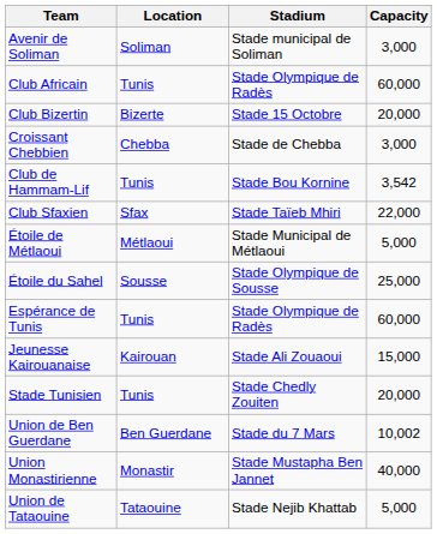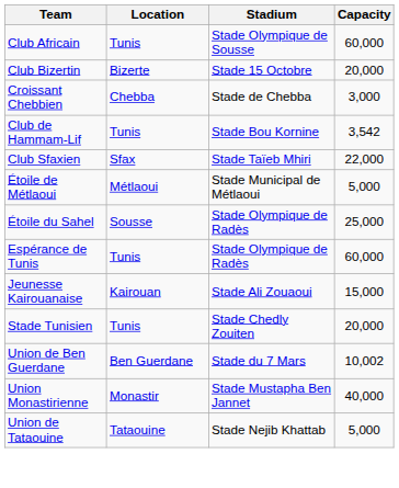 <table class="wikitable sortable">
 <tr>
 <th width="120px">Team</th>
 <th width="120px">Location</th>
 <th width="150px">Stadium</th>
 <th>Capacity</th>
 </tr>
 <tr>
-<td><a href='#'>Avenir de Soliman</a></td>
-<td><a href='#'>Soliman</a></td>
-<td>Stade municipal de Soliman</td>
-<td align="center">3,000</td>
-</tr>
-<tr>
 <td><a href='#'>Club Africain</a></td>
 <td><a href='#'>Tunis</a></td>
-<td><a href='#'>Stade Olympique de Radès</a></td>
+<td><a href='#'>Stade Olympique de Sousse</a></td>
 <td align="center">60,000</td>
 </tr>
 <tr>
 <td><a href='#'>Club Bizertin</a></td>
 <td><a href='#'>Bizerte</a></td>
 <td><a href='#'>Stade 15 Octobre</a></td>
 <td align="center">20,000</td>
 </tr>
 <tr>
 <td><a href='#'>Croissant Chebbien</a></td>
 <td><a href='#'>Chebba</a></td>
 <td>Stade de Chebba</td>
 <td align="center">3,000</td>
 </tr>
 <tr>
 <td><a href='#'>Club de Hammam-Lif</a></td>
 <td><a href='#'>Tunis</a></td>
 <td><a href='#'>Stade Bou Kornine</a></td>
 <td align="center">3,542</td>
 </tr>
 <tr>
 <td><a href='#'>Club Sfaxien</a></td>
 <td><a href='#'>Sfax</a></td>
 <td><a href='#'>Stade Taïeb Mhiri</a></td>
 <td align="center">22,000</td>
 </tr>
 <tr>
 <td><a href='#'>Étoile de Métlaoui</a></td>
 <td><a href='#'>Métlaoui</a></td>
 <td>Stade Municipal de Métlaoui</td>
 <td align="center">5,000</td>
 </tr>
 <tr>
 <td><a href='#'>Étoile du Sahel</a></td>
 <td><a href='#'>Sousse</a></td>
-<td><a href='#'>Stade Olympique de Sousse</a></td>
+<td><a href='#'>Stade Olympique de Radès</a></td>
 <td align="center">25,000</td>
 </tr>
 <tr>
 <td><a href='#'>Espérance de Tunis</a></td>
 <td><a href='#'>Tunis</a></td>
 <td><a href='#'>Stade Olympique de Radès</a></td>
 <td align="center">60,000</td>
 </tr>
 <tr>
 <td><a href='#'>Jeunesse Kairouanaise</a></td>
 <td><a href='#'>Kairouan</a></td>
 <td><a href='#'>Stade Ali Zouaoui</a></td>
 <td align="center">15,000</td>
 </tr>
 <tr>
 <td><a href='#'>Stade Tunisien</a></td>
 <td><a href='#'>Tunis</a></td>
 <td><a href='#'>Stade Chedly Zouiten</a></td>
 <td align="center">20,000</td>
 </tr>
 <tr>
 <td><a href='#'>Union de Ben Guerdane</a></td>
 <td><a href='#'>Ben Guerdane</a></td>
 <td><a href='#'>Stade du 7 Mars</a></td>
 <td align="center">10,002</td>
 </tr>
 <tr>
 <td><a href='#'>Union Monastirienne</a></td>
 <td><a href='#'>Monastir</a></td>
 <td><a href='#'>Stade Mustapha Ben Jannet</a></td>
 <td align="center">40,000</td>
 </tr>
 <tr>
 <td><a href='#'>Union de Tataouine</a></td>
 <td><a href='#'>Tataouine</a></td>
 <td>Stade Nejib Khattab</td>
 <td align="center">5,000</td>
 </tr>
 </table>
